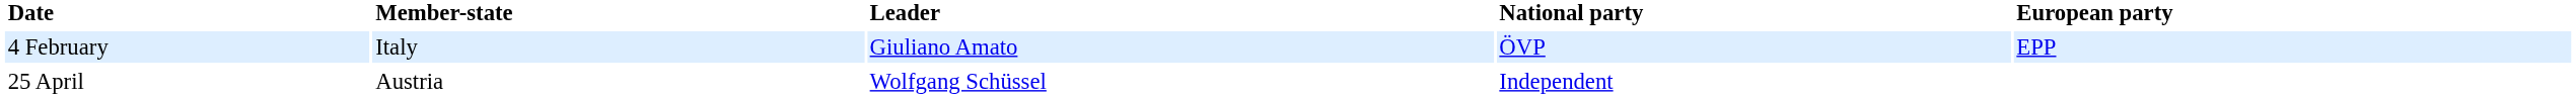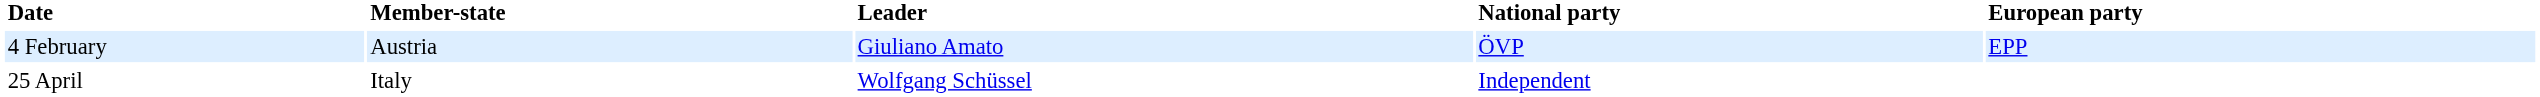 <table border=0 cellpadding=2 cellspacing=2 width=90%>
 <tr ----bgcolor=lightgrey>
 <td><strong>Date</strong></td>
 <td><strong>Member-state</strong></td>
 <td><strong>Leader</strong></td>
 <td><strong>National party</strong></td>
 <td><strong>European party</strong></td>
 </tr>
 <tr ---- bgcolor=#DDEEFF>
 <td>4 February</td>
-<td>Italy</td>
+<td>Austria</td>
 <td><a href='#'>Giuliano Amato</a></td>
 <td><a href='#'>ÖVP</a></td>
 <td><a href='#'>EPP</a></td>
 </tr>
 <tr ----bgcolor=lightgrey>
 <td>25 April</td>
-<td>Austria</td>
+<td>Italy</td>
 <td><a href='#'>Wolfgang Schüssel</a></td>
 <td colspan="2"><a href='#'>Independent</a></td>
 </tr>
 </table>
